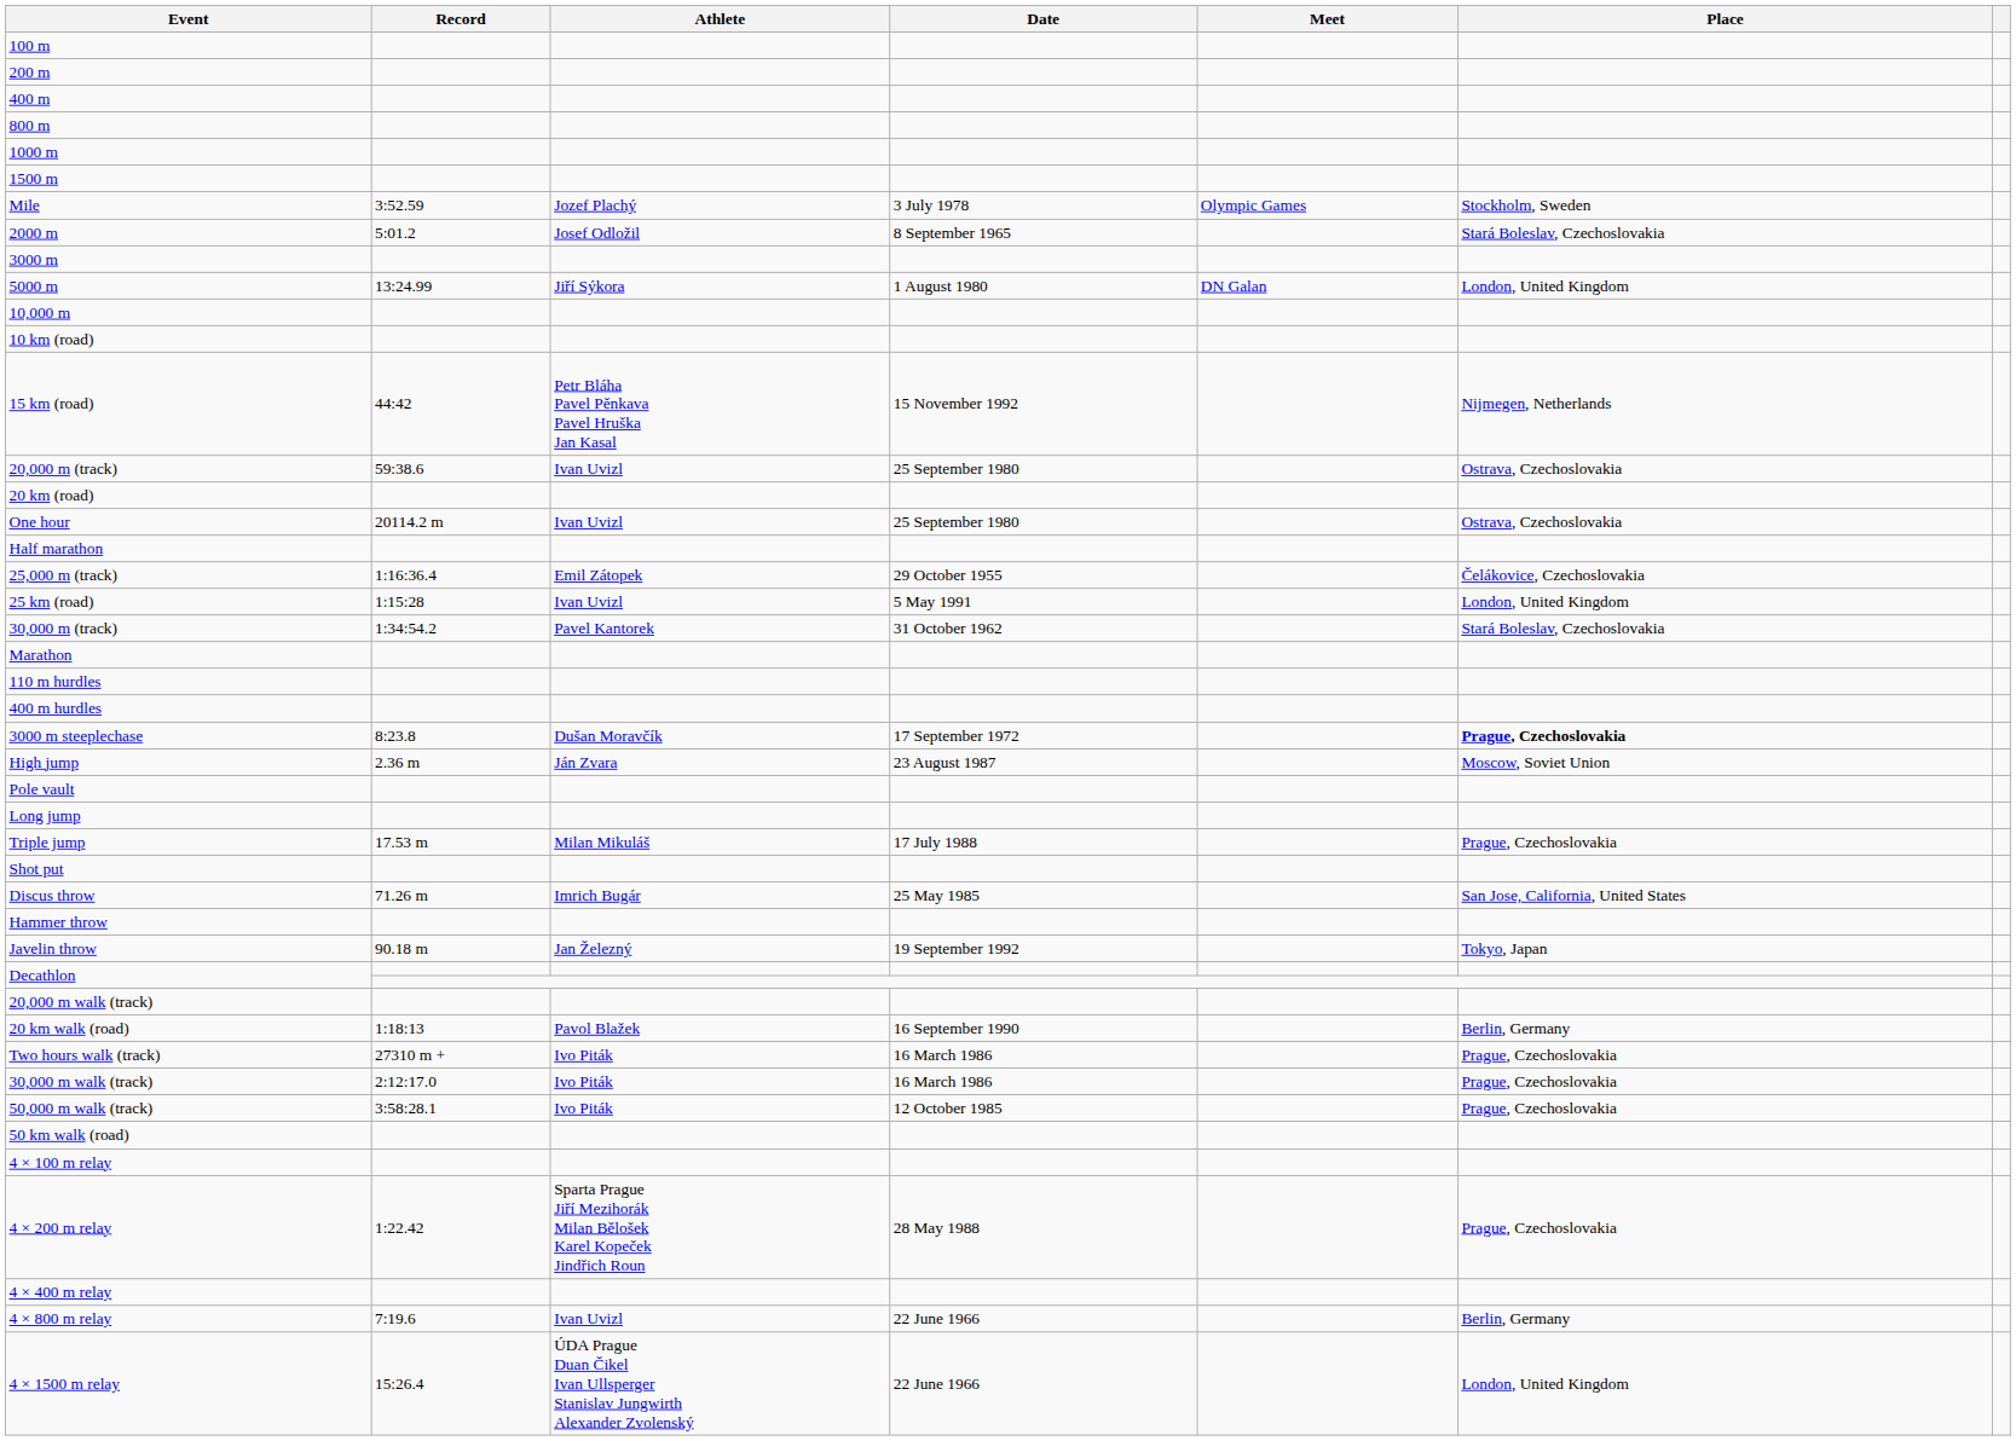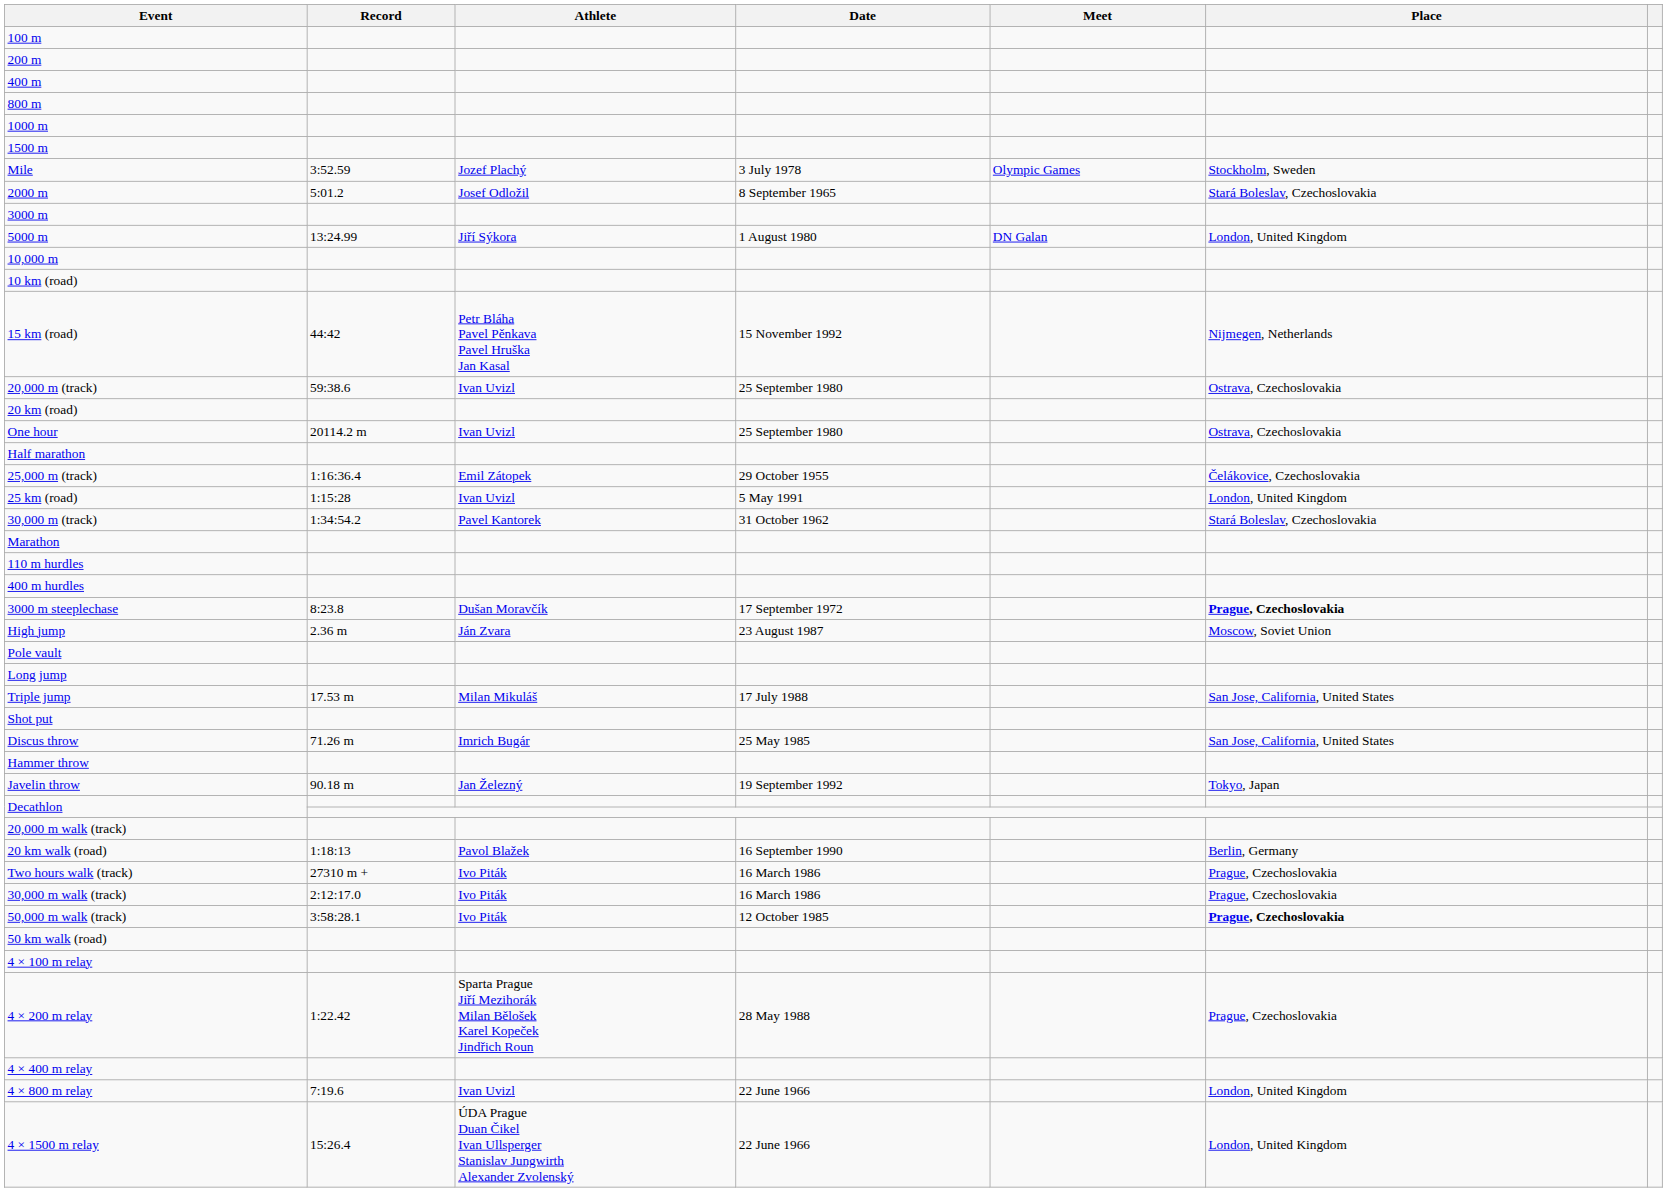 <table class="wikitable" style="font-size:95%; width: 95%;">
 <tr>
 <th>Event</th>
 <th>Record</th>
 <th>Athlete</th>
 <th>Date</th>
 <th>Meet</th>
 <th>Place</th>
 <th></th>
 </tr>
 <tr>
 <td><a href='#'>100 m</a></td>
 <td></td>
 <td></td>
 <td></td>
 <td></td>
 <td></td>
 <td></td>
 </tr>
 <tr>
 <td><a href='#'>200 m</a></td>
 <td></td>
 <td></td>
 <td></td>
 <td></td>
 <td></td>
 <td></td>
 </tr>
 <tr>
 <td><a href='#'>400 m</a></td>
 <td></td>
 <td></td>
 <td></td>
 <td></td>
 <td></td>
 <td></td>
 </tr>
 <tr>
 <td><a href='#'>800 m</a></td>
 <td></td>
 <td></td>
 <td></td>
 <td></td>
 <td></td>
 <td></td>
 </tr>
 <tr>
 <td><a href='#'>1000 m</a></td>
 <td></td>
 <td></td>
 <td></td>
 <td></td>
 <td></td>
 <td></td>
 </tr>
 <tr>
 <td><a href='#'>1500 m</a></td>
 <td></td>
 <td></td>
 <td></td>
 <td></td>
 <td></td>
 <td></td>
 </tr>
 <tr>
 <td><a href='#'>Mile</a></td>
 <td>3:52.59</td>
 <td><a href='#'>Jozef Plachý</a></td>
 <td>3 July 1978</td>
 <td><a href='#'>Olympic Games</a></td>
 <td><a href='#'>Stockholm</a>, Sweden</td>
 <td></td>
 </tr>
 <tr>
 <td><a href='#'>2000 m</a></td>
 <td>5:01.2</td>
 <td><a href='#'>Josef Odložil</a></td>
 <td>8 September 1965</td>
 <td></td>
 <td><a href='#'>Stará Boleslav</a>, Czechoslovakia</td>
 <td></td>
 </tr>
 <tr>
 <td><a href='#'>3000 m</a></td>
 <td></td>
 <td></td>
 <td></td>
 <td></td>
 <td></td>
 <td></td>
 </tr>
 <tr>
 <td><a href='#'>5000 m</a></td>
 <td>13:24.99</td>
 <td><a href='#'>Jiří Sýkora</a></td>
 <td>1 August 1980</td>
 <td><a href='#'>DN Galan</a></td>
 <td><a href='#'>London</a>, United Kingdom</td>
 <td></td>
 </tr>
 <tr>
 <td><a href='#'>10,000 m</a></td>
 <td></td>
 <td></td>
 <td></td>
 <td></td>
 <td></td>
 <td></td>
 </tr>
 <tr>
 <td><a href='#'>10 km</a> (road)</td>
 <td></td>
 <td></td>
 <td></td>
 <td></td>
 <td></td>
 <td></td>
 </tr>
 <tr>
 <td><a href='#'>15 km</a> (road)</td>
 <td>44:42</td>
 <td><br><a href='#'>Petr Bláha</a><br><a href='#'>Pavel Pěnkava</a><br><a href='#'>Pavel Hruška</a><br><a href='#'>Jan Kasal</a></td>
 <td>15 November 1992</td>
 <td></td>
 <td><a href='#'>Nijmegen</a>, Netherlands</td>
 <td></td>
 </tr>
 <tr>
 <td><a href='#'>20,000 m</a> (track)</td>
 <td>59:38.6</td>
 <td><a href='#'>Ivan Uvizl</a></td>
 <td>25 September 1980</td>
 <td></td>
 <td><a href='#'>Ostrava</a>, Czechoslovakia</td>
 <td></td>
 </tr>
 <tr>
 <td><a href='#'>20 km</a> (road)</td>
 <td></td>
 <td></td>
 <td></td>
 <td></td>
 <td></td>
 <td></td>
 </tr>
 <tr>
 <td><a href='#'>One hour</a></td>
 <td>20114.2 m</td>
 <td><a href='#'>Ivan Uvizl</a></td>
 <td>25 September 1980</td>
 <td></td>
 <td><a href='#'>Ostrava</a>, Czechoslovakia</td>
 <td></td>
 </tr>
 <tr>
 <td><a href='#'>Half marathon</a></td>
 <td></td>
 <td></td>
 <td></td>
 <td></td>
 <td></td>
 <td></td>
 </tr>
 <tr>
 <td><a href='#'>25,000 m</a> (track)</td>
 <td>1:16:36.4</td>
 <td><a href='#'>Emil Zátopek</a></td>
 <td>29 October 1955</td>
 <td></td>
 <td><a href='#'>Čelákovice</a>, Czechoslovakia</td>
 <td></td>
 </tr>
 <tr>
 <td><a href='#'>25 km</a> (road)</td>
 <td>1:15:28</td>
 <td><a href='#'>Ivan Uvizl</a></td>
 <td>5 May 1991</td>
 <td></td>
 <td><a href='#'>London</a>, United Kingdom</td>
 <td></td>
 </tr>
 <tr>
 <td><a href='#'>30,000 m</a> (track)</td>
 <td>1:34:54.2</td>
 <td><a href='#'>Pavel Kantorek</a></td>
 <td>31 October 1962</td>
 <td></td>
 <td><a href='#'>Stará Boleslav</a>, Czechoslovakia</td>
 <td></td>
 </tr>
 <tr>
 <td><a href='#'>Marathon</a></td>
 <td></td>
 <td></td>
 <td></td>
 <td></td>
 <td></td>
 <td></td>
 </tr>
 <tr>
 <td><a href='#'>110 m hurdles</a></td>
 <td></td>
 <td></td>
 <td></td>
 <td></td>
 <td></td>
 <td></td>
 </tr>
 <tr>
 <td><a href='#'>400 m hurdles</a></td>
 <td></td>
 <td></td>
 <td></td>
 <td></td>
 <td></td>
 <td></td>
 </tr>
 <tr>
 <td><a href='#'>3000 m steeplechase</a></td>
 <td>8:23.8</td>
 <td><a href='#'>Dušan Moravčík</a></td>
 <td>17 September 1972</td>
 <td></td>
 <td><strong><a href='#'>Prague</a>, Czechoslovakia</strong></td>
 <td></td>
 </tr>
 <tr>
 <td><a href='#'>High jump</a></td>
 <td>2.36 m</td>
 <td><a href='#'>Ján Zvara</a></td>
 <td>23 August 1987</td>
 <td></td>
 <td><a href='#'>Moscow</a>, Soviet Union</td>
 <td></td>
 </tr>
 <tr>
 <td><a href='#'>Pole vault</a></td>
 <td></td>
 <td></td>
 <td></td>
 <td></td>
 <td></td>
 <td></td>
 </tr>
 <tr>
 <td><a href='#'>Long jump</a></td>
 <td></td>
 <td></td>
 <td></td>
 <td></td>
 <td></td>
 <td></td>
 </tr>
 <tr>
 <td><a href='#'>Triple jump</a></td>
 <td>17.53 m </td>
 <td><a href='#'>Milan Mikuláš</a></td>
 <td>17 July 1988</td>
 <td></td>
-<td><a href='#'>Prague</a>, Czechoslovakia</td>
+<td><a href='#'>San Jose, California</a>, United States</td>
 <td></td>
 </tr>
 <tr>
 <td><a href='#'>Shot put</a></td>
 <td></td>
 <td></td>
 <td></td>
 <td></td>
 <td></td>
 <td></td>
 </tr>
 <tr>
 <td><a href='#'>Discus throw</a></td>
 <td>71.26 m</td>
 <td><a href='#'>Imrich Bugár</a></td>
 <td>25 May 1985</td>
 <td></td>
 <td><a href='#'>San Jose, California</a>, United States</td>
 <td></td>
 </tr>
 <tr>
 <td><a href='#'>Hammer throw</a></td>
 <td></td>
 <td></td>
 <td></td>
 <td></td>
 <td></td>
 <td></td>
 </tr>
 <tr>
 <td><a href='#'>Javelin throw</a></td>
 <td>90.18 m</td>
 <td><a href='#'>Jan Železný</a></td>
 <td>19 September 1992</td>
 <td></td>
 <td><a href='#'>Tokyo</a>, Japan</td>
 <td></td>
 </tr>
 <tr>
 <td rowspan=2><a href='#'>Decathlon</a></td>
 <td></td>
 <td></td>
 <td></td>
 <td></td>
 <td></td>
 <td></td>
 </tr>
 <tr>
 <td colspan=5></td>
 <td></td>
 </tr>
 <tr>
 <td><a href='#'>20,000 m walk</a> (track)</td>
 <td></td>
 <td></td>
 <td></td>
 <td></td>
 <td></td>
 <td></td>
 </tr>
 <tr>
 <td><a href='#'>20 km walk</a> (road)</td>
 <td>1:18:13</td>
 <td><a href='#'>Pavol Blažek</a></td>
 <td>16 September 1990</td>
 <td></td>
 <td><a href='#'>Berlin</a>, Germany</td>
 <td></td>
 </tr>
 <tr>
 <td><a href='#'>Two hours walk</a> (track)</td>
 <td>27310 m +</td>
 <td><a href='#'>Ivo Piták</a></td>
 <td>16 March 1986</td>
 <td></td>
 <td><a href='#'>Prague</a>, Czechoslovakia</td>
 <td></td>
 </tr>
 <tr>
 <td><a href='#'>30,000 m walk</a> (track)</td>
 <td>2:12:17.0</td>
 <td><a href='#'>Ivo Piták</a></td>
 <td>16 March 1986</td>
 <td></td>
 <td><a href='#'>Prague</a>, Czechoslovakia</td>
 <td></td>
 </tr>
 <tr>
 <td><a href='#'>50,000 m walk</a> (track)</td>
 <td>3:58:28.1</td>
 <td><a href='#'>Ivo Piták</a></td>
 <td>12 October 1985</td>
 <td></td>
-<td><a href='#'>Prague</a>, Czechoslovakia</td>
+<td><strong><a href='#'>Prague</a>, Czechoslovakia</strong></td>
 <td></td>
 </tr>
 <tr>
 <td><a href='#'>50 km walk</a> (road)</td>
 <td></td>
 <td></td>
 <td></td>
 <td></td>
 <td></td>
 <td></td>
 </tr>
 <tr>
 <td><a href='#'>4 × 100 m relay</a></td>
 <td></td>
 <td></td>
 <td></td>
 <td></td>
 <td></td>
 <td></td>
 </tr>
 <tr>
 <td><a href='#'>4 × 200 m relay</a></td>
 <td>1:22.42</td>
 <td>Sparta Prague<br><a href='#'>Jiří Mezihorák</a><br><a href='#'>Milan Bělošek</a><br><a href='#'>Karel Kopeček</a><br><a href='#'>Jindřich Roun</a></td>
 <td>28 May 1988</td>
 <td></td>
 <td><a href='#'>Prague</a>, Czechoslovakia</td>
 <td></td>
 </tr>
 <tr>
 <td><a href='#'>4 × 400 m relay</a></td>
 <td></td>
 <td></td>
 <td></td>
 <td></td>
 <td></td>
 <td></td>
 </tr>
 <tr>
 <td><a href='#'>4 × 800 m relay</a></td>
 <td>7:19.6</td>
 <td><a href='#'>Ivan Uvizl</a></td>
 <td>22 June 1966</td>
 <td></td>
-<td><a href='#'>Berlin</a>, Germany</td>
+<td><a href='#'>London</a>, United Kingdom</td>
 <td></td>
 </tr>
 <tr>
 <td><a href='#'>4 × 1500 m relay</a></td>
 <td>15:26.4</td>
 <td>ÚDA Prague<br><a href='#'>Duan Čikel</a><br><a href='#'>Ivan Ullsperger</a><br><a href='#'>Stanislav Jungwirth</a><br><a href='#'>Alexander Zvolenský</a></td>
 <td>22 June 1966</td>
 <td></td>
 <td><a href='#'>London</a>, United Kingdom</td>
 <td></td>
 </tr>
 </table>
